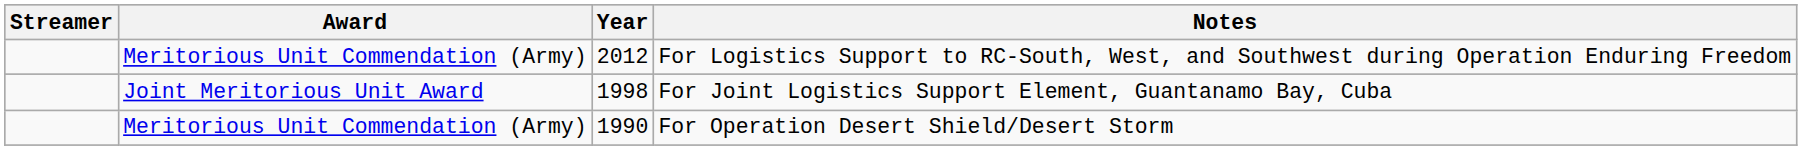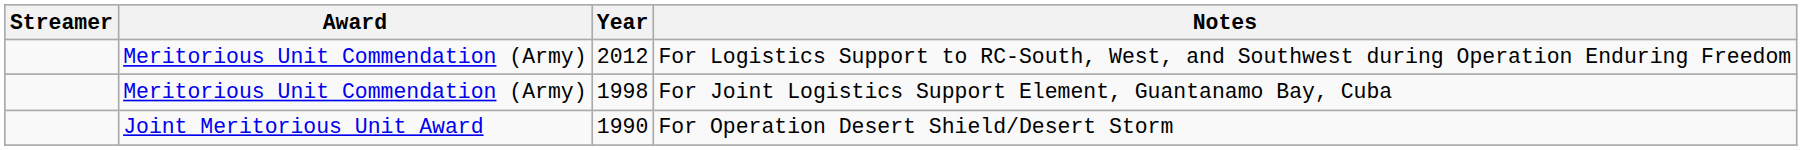 <table class="wikitable">
 <tr>
 <th>Streamer</th>
 <th>Award</th>
 <th>Year</th>
 <th>Notes</th>
 </tr>
 <tr>
 <td></td>
 <td><a href='#'>Meritorious Unit Commendation</a> (Army)</td>
 <td>2012</td>
 <td>For Logistics Support to RC-South, West, and Southwest during Operation Enduring Freedom</td>
 </tr>
 <tr>
 <td></td>
-<td><a href='#'>Joint Meritorious Unit Award</a></td>
+<td><a href='#'>Meritorious Unit Commendation</a> (Army)</td>
 <td>1998</td>
 <td>For Joint Logistics Support Element, Guantanamo Bay, Cuba</td>
 </tr>
 <tr>
 <td></td>
-<td><a href='#'>Meritorious Unit Commendation</a> (Army)</td>
+<td><a href='#'>Joint Meritorious Unit Award</a></td>
 <td>1990</td>
 <td>For Operation Desert Shield/Desert Storm</td>
 </tr>
 </table>
